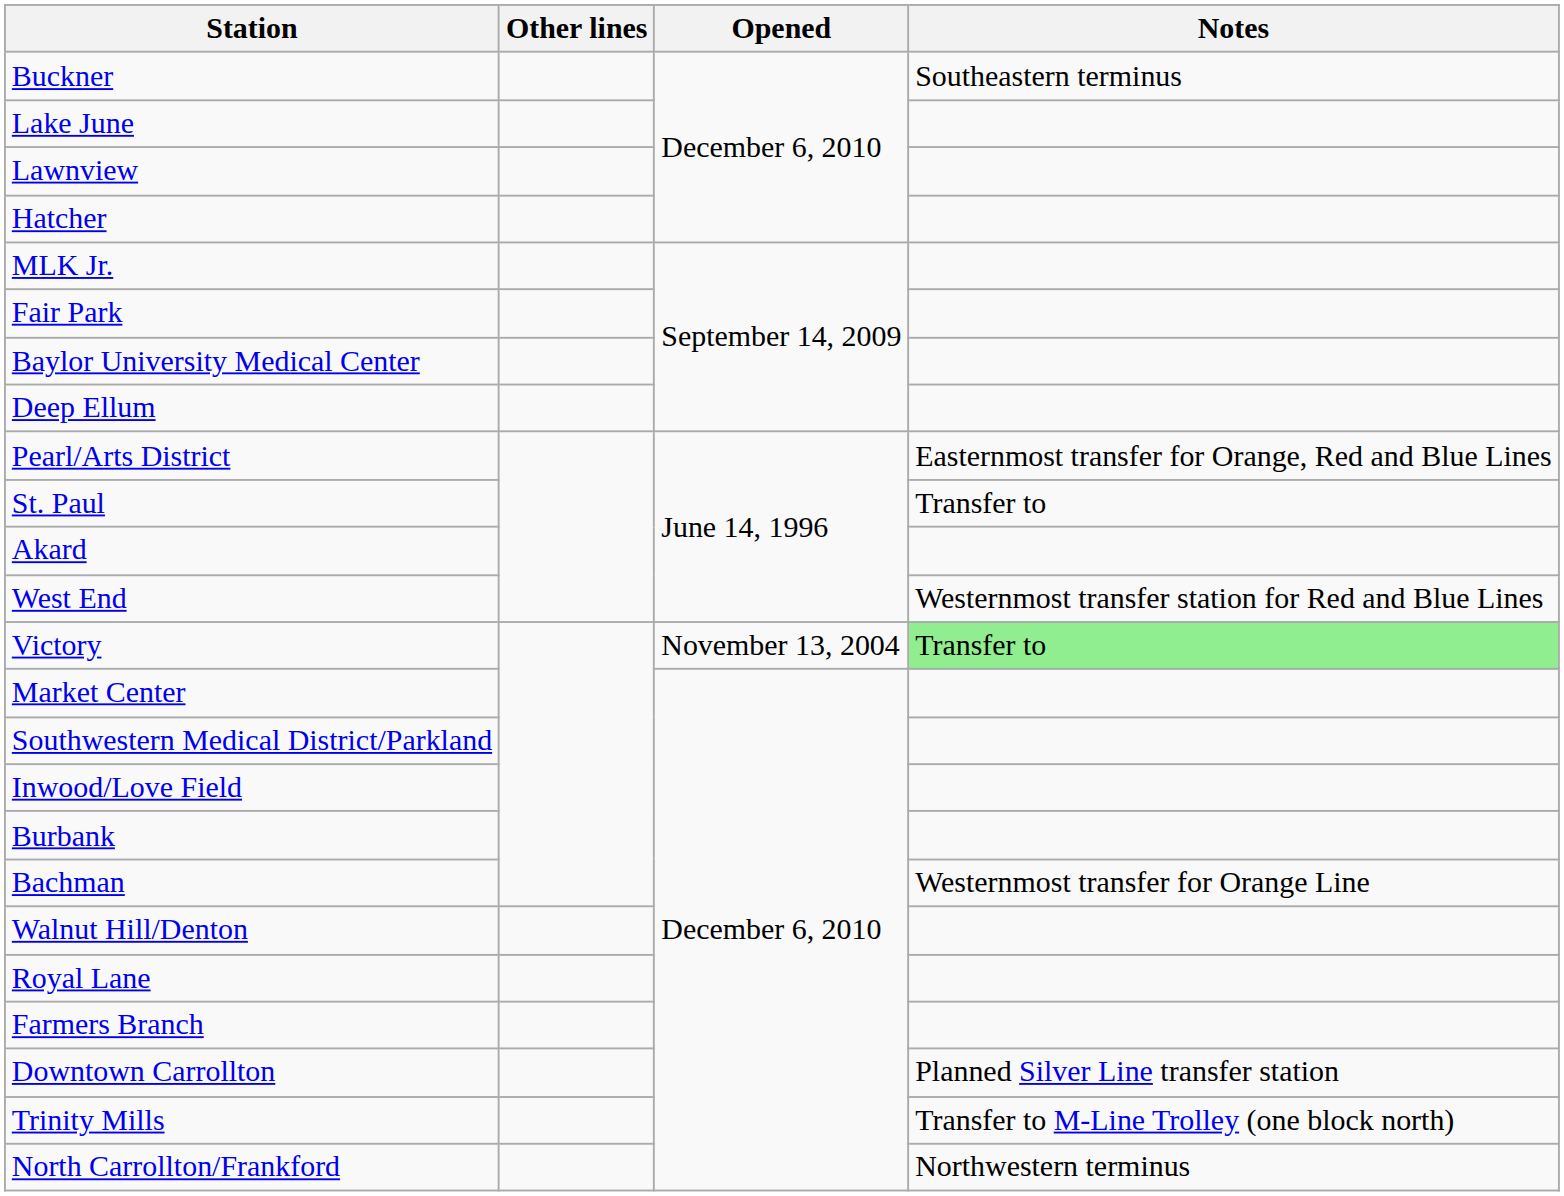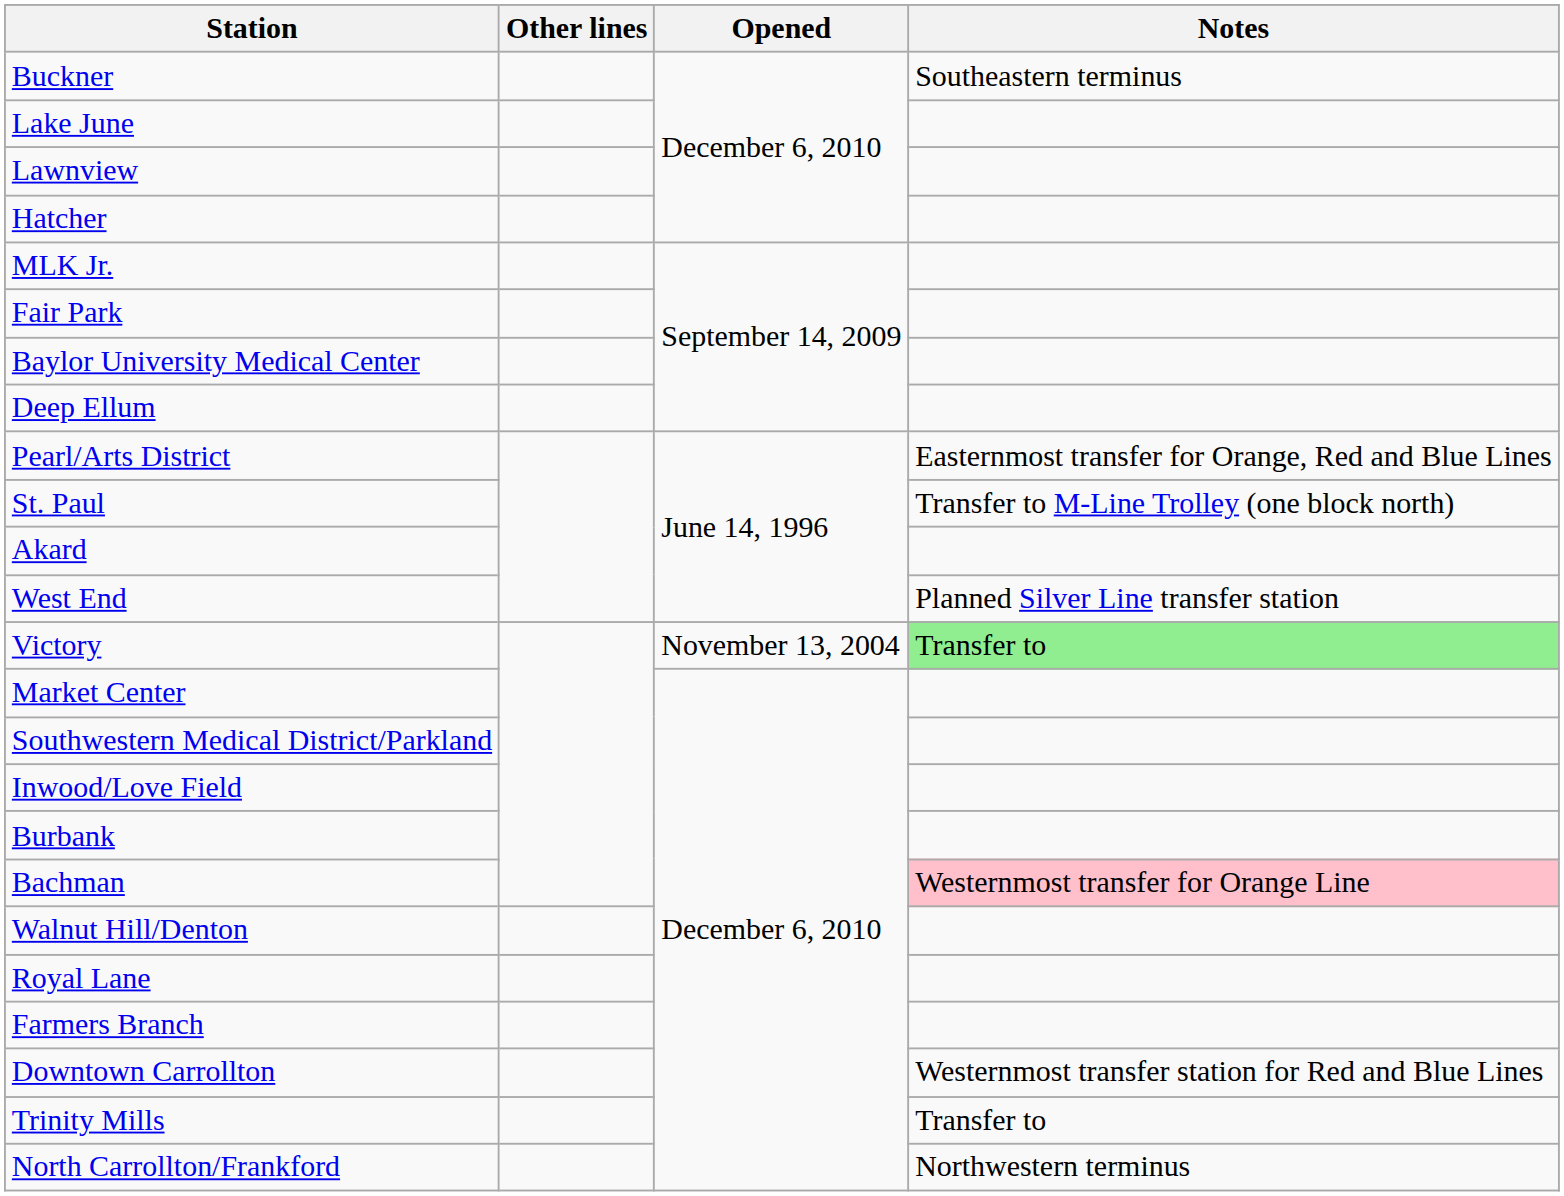 <table class="wikitable">
 <tr>
 <th>Station</th>
 <th>Other lines</th>
 <th>Opened</th>
 <th>Notes</th>
 </tr>
 <tr>
 <td><a href='#'>Buckner</a></td>
 <td></td>
 <td rowspan="4">December 6, 2010</td>
 <td>Southeastern terminus</td>
 </tr>
 <tr>
 <td><a href='#'>Lake June</a></td>
 <td></td>
 <td></td>
 </tr>
 <tr>
 <td><a href='#'>Lawnview</a></td>
 <td></td>
 <td></td>
 </tr>
 <tr>
 <td><a href='#'>Hatcher</a></td>
 <td></td>
 <td></td>
 </tr>
 <tr>
 <td><a href='#'>MLK Jr.</a></td>
 <td></td>
 <td rowspan="4">September 14, 2009</td>
 <td></td>
 </tr>
 <tr>
 <td><a href='#'>Fair Park</a></td>
 <td></td>
 <td></td>
 </tr>
 <tr>
 <td><a href='#'>Baylor University Medical Center</a></td>
 <td></td>
 <td></td>
 </tr>
 <tr>
 <td><a href='#'>Deep Ellum</a></td>
 <td></td>
 <td></td>
 </tr>
 <tr>
 <td><a href='#'>Pearl/Arts District</a></td>
 <td rowspan="4">  </td>
 <td rowspan="4">June 14, 1996</td>
 <td>Easternmost transfer for Orange, Red and Blue Lines</td>
 </tr>
 <tr>
 <td><a href='#'>St. Paul</a></td>
-<td>Transfer to </td>
+<td>Transfer to  <a href='#'>M-Line Trolley</a> (one block north)</td>
 </tr>
 <tr>
 <td><a href='#'>Akard</a></td>
 <td></td>
 </tr>
 <tr>
 <td><a href='#'>West End</a></td>
-<td>Westernmost transfer station for Red and Blue Lines</td>
+<td>Planned <a href='#'>Silver Line</a> transfer station</td>
 </tr>
 <tr>
 <td><a href='#'>Victory</a></td>
 <td rowspan="6"></td>
 <td>November 13, 2004</td>
 <td style="background: lightgreen;">Transfer to </td>
 </tr>
 <tr>
 <td><a href='#'>Market Center</a></td>
 <td rowspan="11">December 6, 2010</td>
 <td></td>
 </tr>
 <tr>
 <td><a href='#'>Southwestern Medical District/Parkland</a></td>
 <td></td>
 </tr>
 <tr>
 <td><a href='#'>Inwood/Love Field</a></td>
 <td></td>
 </tr>
 <tr>
 <td><a href='#'>Burbank</a></td>
 <td></td>
 </tr>
 <tr>
 <td><a href='#'>Bachman</a></td>
-<td>Westernmost transfer for Orange Line</td>
+<td style="background: pink;">Westernmost transfer for Orange Line</td>
 </tr>
 <tr>
 <td><a href='#'>Walnut Hill/Denton</a></td>
 <td></td>
 <td></td>
 </tr>
 <tr>
 <td><a href='#'>Royal Lane</a></td>
 <td></td>
 <td></td>
 </tr>
 <tr>
 <td><a href='#'>Farmers Branch</a></td>
 <td></td>
 <td></td>
 </tr>
 <tr>
 <td><a href='#'>Downtown Carrollton</a></td>
 <td></td>
-<td>Planned <a href='#'>Silver Line</a> transfer station</td>
+<td>Westernmost transfer station for Red and Blue Lines</td>
 </tr>
 <tr>
 <td><a href='#'>Trinity Mills</a></td>
 <td></td>
-<td>Transfer to  <a href='#'>M-Line Trolley</a> (one block north)</td>
+<td>Transfer to </td>
 </tr>
 <tr>
 <td><a href='#'>North Carrollton/Frankford</a></td>
 <td></td>
 <td>Northwestern terminus</td>
 </tr>
 </table>
